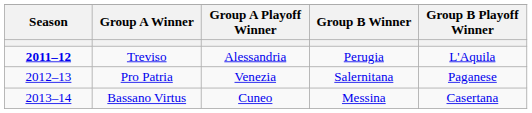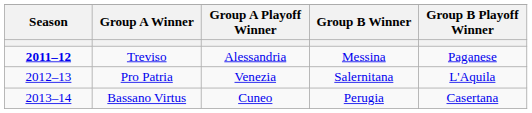 <table class="wikitable" style="text-align: center">
 <tr>
 </tr>
 <tr>
 <th>Season</th>
 <th>Group A Winner</th>
 <th>Group A Playoff Winner</th>
 <th>Group B Winner</th>
 <th>Group B Playoff Winner</th>
 </tr>
 <tr>
 <th width=100></th>
 <th width=125></th>
 <th width=125></th>
 <th width=125></th>
 <th width=125></th>
 </tr>
 <tr>
 <td><strong><a href='#'>2011–12</a></strong></td>
 <td><a href='#'>Treviso</a></td>
 <td><a href='#'>Alessandria</a></td>
-<td><a href='#'>Perugia</a></td>
-<td><a href='#'>L'Aquila</a></td>
+<td><a href='#'>Messina</a></td>
+<td><a href='#'>Paganese</a></td>
 </tr>
 <tr>
 <td><a href='#'>2012–13</a></td>
 <td><a href='#'>Pro Patria</a></td>
 <td><a href='#'>Venezia</a></td>
 <td><a href='#'>Salernitana</a></td>
-<td><a href='#'>Paganese</a></td>
+<td><a href='#'>L'Aquila</a></td>
 </tr>
 <tr>
 <td><a href='#'>2013–14</a></td>
 <td><a href='#'>Bassano Virtus</a></td>
 <td><a href='#'>Cuneo</a></td>
-<td><a href='#'>Messina</a></td>
+<td><a href='#'>Perugia</a></td>
 <td><a href='#'>Casertana</a></td>
 </tr>
 </table>
